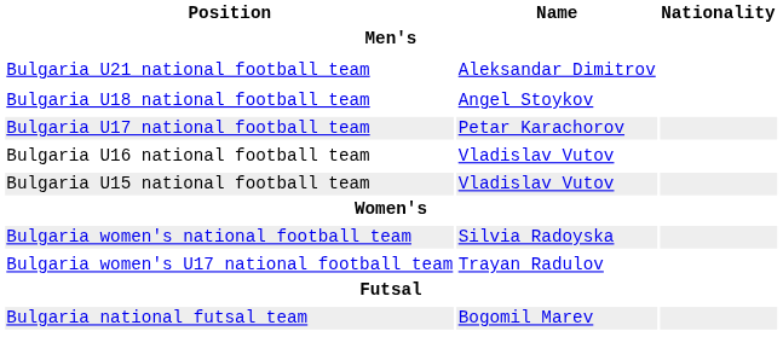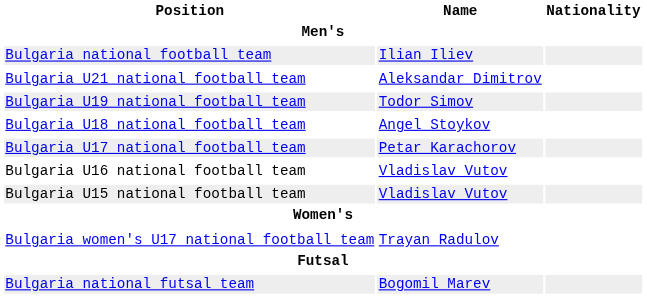 <table class="toccolours">
 <tr>
 <th bgcolor=>Position</th>
 <th bgcolor=>Name</th>
 <th bgcolor=>Nationality</th>
 </tr>
 <tr>
 <th colspan="3">Men's</th>
 </tr>
 <tr>
 </tr>
+<tr style="background:#eee;">
+<td><a href='#'>Bulgaria national football team</a></td>
+<td><a href='#'>Ilian Iliev</a></td>
+<td></td>
+</tr>
 <tr>
 </tr>
 <tr>
 <td><a href='#'>Bulgaria U21 national football team</a></td>
 <td><a href='#'>Aleksandar Dimitrov</a></td>
 <td></td>
 </tr>
 <tr>
+</tr>
+<tr style="background:#eee;">
+<td><a href='#'>Bulgaria U19 national football team</a></td>
+<td><a href='#'>Todor Simov</a></td>
+<td></td>
 </tr>
 <tr>
 </tr>
 <tr>
 <td><a href='#'>Bulgaria U18 national football team</a></td>
 <td><a href='#'>Angel Stoykov</a></td>
 <td></td>
 </tr>
 <tr>
 </tr>
 <tr style="background:#eee;">
 <td><a href='#'>Bulgaria U17 national football team</a></td>
 <td><a href='#'>Petar Karachorov</a></td>
 <td></td>
 </tr>
 <tr>
 </tr>
 <tr>
 <td>Bulgaria U16 national football team</td>
 <td><a href='#'>Vladislav Vutov</a></td>
 <td></td>
 </tr>
 <tr>
 </tr>
 <tr style="background:#eee;">
 <td>Bulgaria U15 national football team</td>
 <td><a href='#'>Vladislav Vutov</a></td>
 <td></td>
 </tr>
 <tr>
 <th colspan="3">Women's</th>
 </tr>
 <tr>
 </tr>
-<tr style="background:#eee;">
-<td><a href='#'>Bulgaria women's national football team</a></td>
-<td><a href='#'>Silvia Radoyska</a></td>
-<td></td>
-</tr>
 <tr>
 </tr>
 <tr>
 <td><a href='#'>Bulgaria women's U17 national football team</a></td>
 <td><a href='#'>Trayan Radulov</a></td>
 <td></td>
 </tr>
 <tr>
 <th colspan="3">Futsal</th>
 </tr>
 <tr>
 </tr>
 <tr style="background:#eee;">
 <td><a href='#'>Bulgaria national futsal team</a></td>
 <td><a href='#'>Bogomil Marev</a></td>
 <td></td>
 </tr>
 <tr>
 </tr>
 </table>
